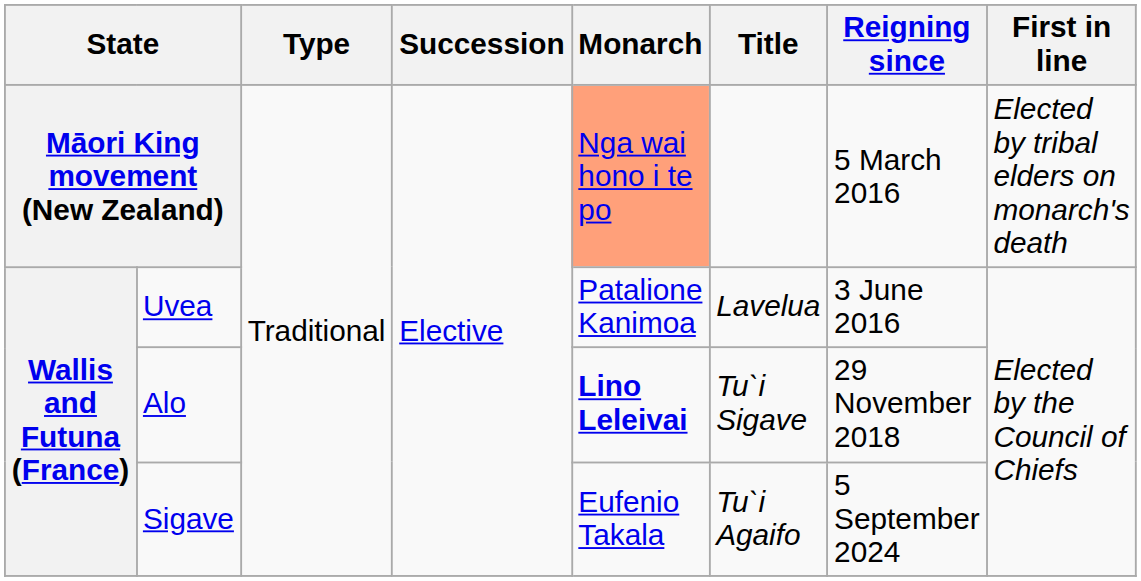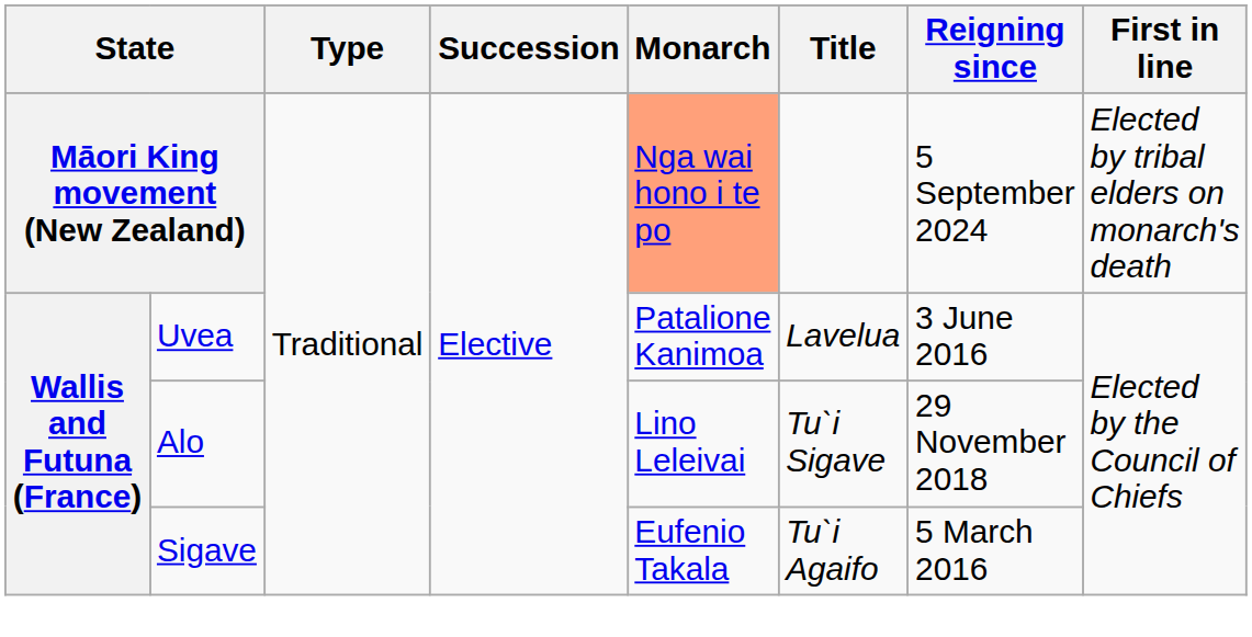 <table class="wikitable sortable plainrowheaders">
 <tr>
 <th scope="col" colspan="2">State</th>
 <th scope="col">Type</th>
 <th scope="col">Succession</th>
 <th scope="col">Monarch</th>
 <th scope="col">Title</th>
 <th scope="col" data-sort-type="date"><a href='#'>Reigning since</a></th>
 <th scope="col">First in line</th>
 </tr>
 <tr>
 <th scope="row" colspan="2"><a href='#'>Māori King movement</a><br>(New Zealand)</th>
 <td rowspan="4">Traditional</td>
 <td rowspan="4"><a href='#'>Elective</a></td>
 <td style="background: lightsalmon;"><a href='#'>Nga wai hono i te po</a></td>
 <td></td>
-<td>5 March 2016</td>
+<td>5 September 2024</td>
 <td><em>Elected by tribal elders on monarch's death</em></td>
 </tr>
 <tr>
 <th scope="row" rowspan="3"><a href='#'>Wallis and Futuna</a><br>(<a href='#'>France</a>)</th>
 <td><a href='#'>Uvea</a></td>
 <td><a href='#'>Patalione Kanimoa</a></td>
 <td><em>Lavelua</em></td>
 <td>3 June 2016</td>
 <td rowspan="3"><em>Elected by the Council of Chiefs</em></td>
 </tr>
 <tr>
 <td><a href='#'>Alo</a></td>
-<td><strong><a href='#'>Lino Leleivai</a></strong></td>
+<td><a href='#'>Lino Leleivai</a></td>
 <td><em>Tu`i Sigave</em></td>
 <td>29 November 2018</td>
 </tr>
 <tr>
 <td><a href='#'>Sigave</a></td>
 <td><a href='#'>Eufenio Takala</a></td>
 <td><em>Tu`i Agaifo</em></td>
-<td>5 September 2024</td>
+<td>5 March 2016</td>
 </tr>
 </table>
